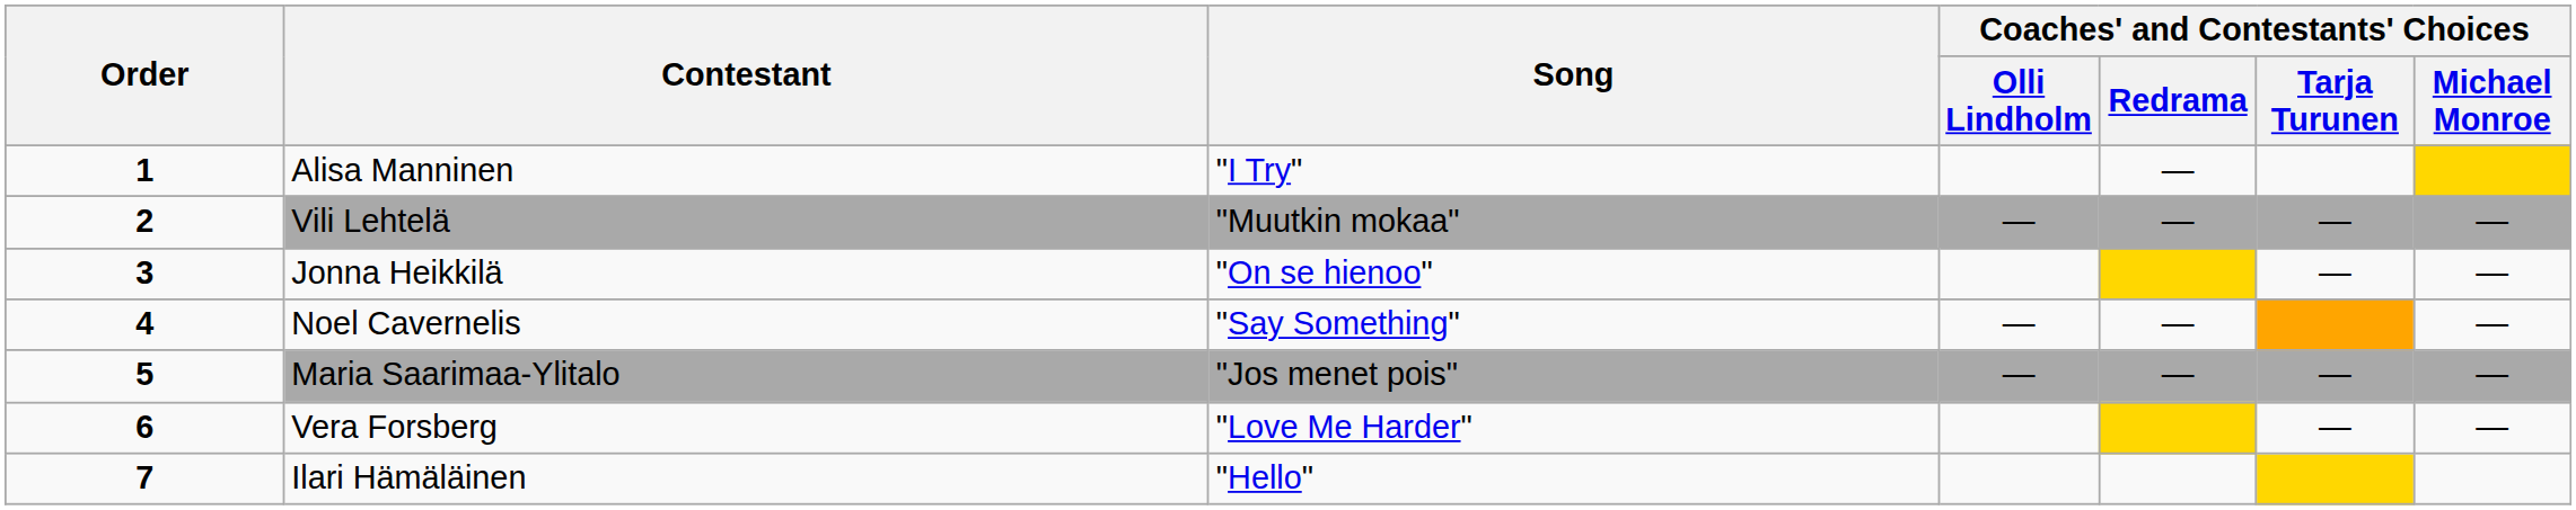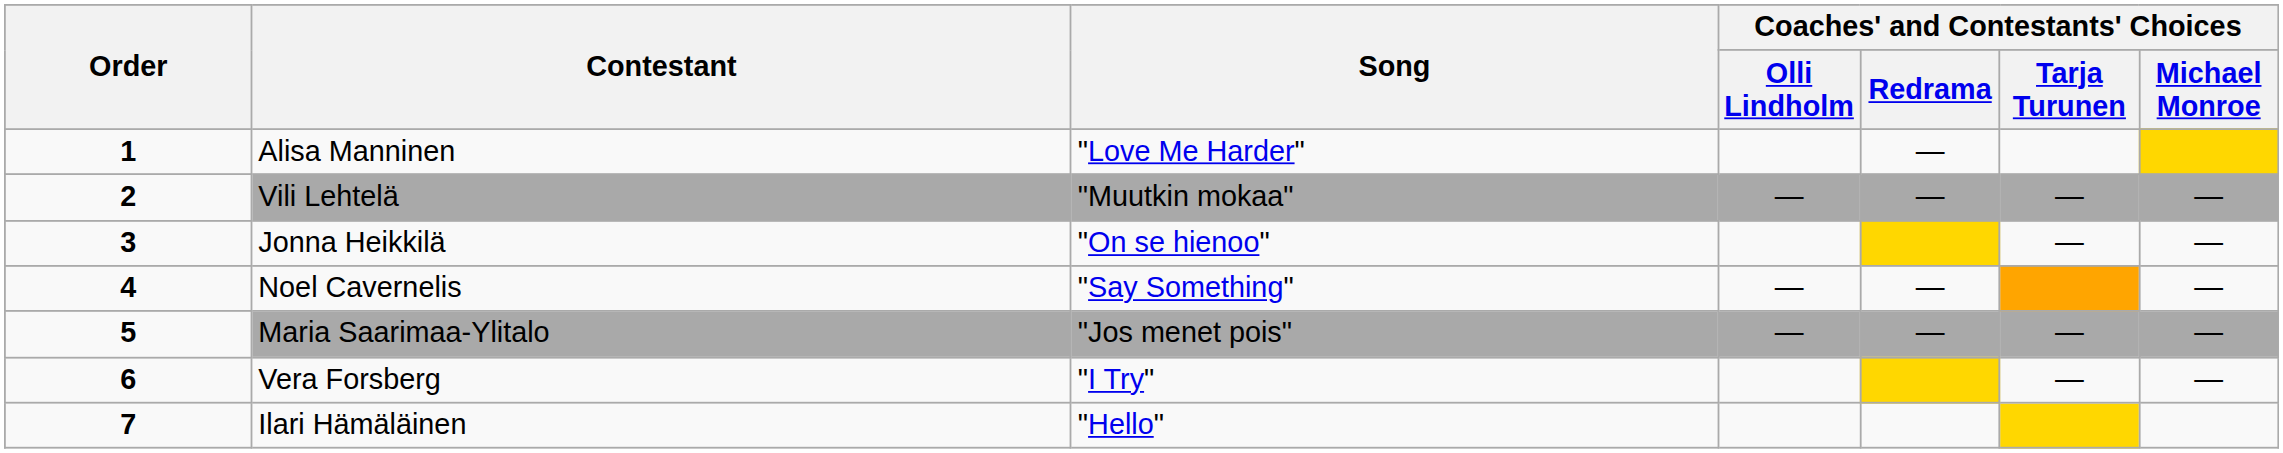 <table class="wikitable" style="width:100%;">
 <tr>
 <th rowspan=2>Order</th>
 <th rowspan=2>Contestant</th>
 <th rowspan=2>Song</th>
 <th colspan=4>Coaches' and Contestants' Choices</th>
 </tr>
 <tr>
 <th width="70"><a href='#'>Olli Lindholm</a></th>
 <th width="70"><a href='#'>Redrama</a></th>
 <th width="70"><a href='#'>Tarja Turunen</a></th>
 <th width="70"><a href='#'>Michael Monroe</a></th>
 </tr>
 <tr>
 <td align="center"><strong>1</strong></td>
 <td>Alisa Manninen</td>
-<td>"<a href='#'>I Try</a>"</td>
+<td>"<a href='#'>Love Me Harder</a>"</td>
 <td style=";text-align:center;"></td>
 <td align="center">—</td>
 <td style=";text-align:center;"></td>
 <td style="background:gold;text-align:center;"></td>
 </tr>
 <tr>
 <td align="center"><strong>2</strong></td>
 <td style="background:darkgrey;text-align:left;">Vili Lehtelä</td>
 <td style="background:darkgrey;text-align:left;">"Muutkin mokaa"</td>
 <td style="background:darkgrey;text-align:center;">—</td>
 <td style="background:darkgrey;text-align:center;">—</td>
 <td style="background:darkgrey;text-align:center;">—</td>
 <td style="background:darkgrey;text-align:center;">—</td>
 </tr>
 <tr>
 <td align="center"><strong>3</strong></td>
 <td>Jonna Heikkilä</td>
 <td>"<a href='#'>On se hienoo</a>"</td>
 <td style=";text-align:center;"></td>
 <td style="background:gold;text-align:center;"></td>
 <td align="center">—</td>
 <td align="center">—</td>
 </tr>
 <tr>
 <td align="center"><strong>4</strong></td>
 <td>Noel Cavernelis</td>
 <td>"<a href='#'>Say Something</a>"</td>
 <td align="center">—</td>
 <td align="center">—</td>
 <td style="background:orange;text-align:center;"></td>
 <td align="center">—</td>
 </tr>
 <tr>
 <td align="center"><strong>5</strong></td>
 <td style="background:darkgrey;text-align:left;">Maria Saarimaa-Ylitalo</td>
 <td style="background:darkgrey;text-align:left;">"Jos menet pois"</td>
 <td style="background:darkgrey;text-align:center;">—</td>
 <td style="background:darkgrey;text-align:center;">—</td>
 <td style="background:darkgrey;text-align:center;">—</td>
 <td style="background:darkgrey;text-align:center;">—</td>
 </tr>
 <tr>
 <td align="center"><strong>6</strong></td>
 <td>Vera Forsberg</td>
-<td>"<a href='#'>Love Me Harder</a>"</td>
+<td>"<a href='#'>I Try</a>"</td>
 <td style=";text-align:center;"></td>
 <td style="background:gold;text-align:center;"></td>
 <td align="center">—</td>
 <td align="center">—</td>
 </tr>
 <tr>
 <td align="center"><strong>7</strong></td>
 <td>Ilari Hämäläinen</td>
 <td>"<a href='#'>Hello</a>"</td>
 <td style=";text-align:center;"></td>
 <td style=";text-align:center;"></td>
 <td style="background:gold;text-align:center;"></td>
 <td style=";text-align:center;"></td>
 </tr>
 </table>
